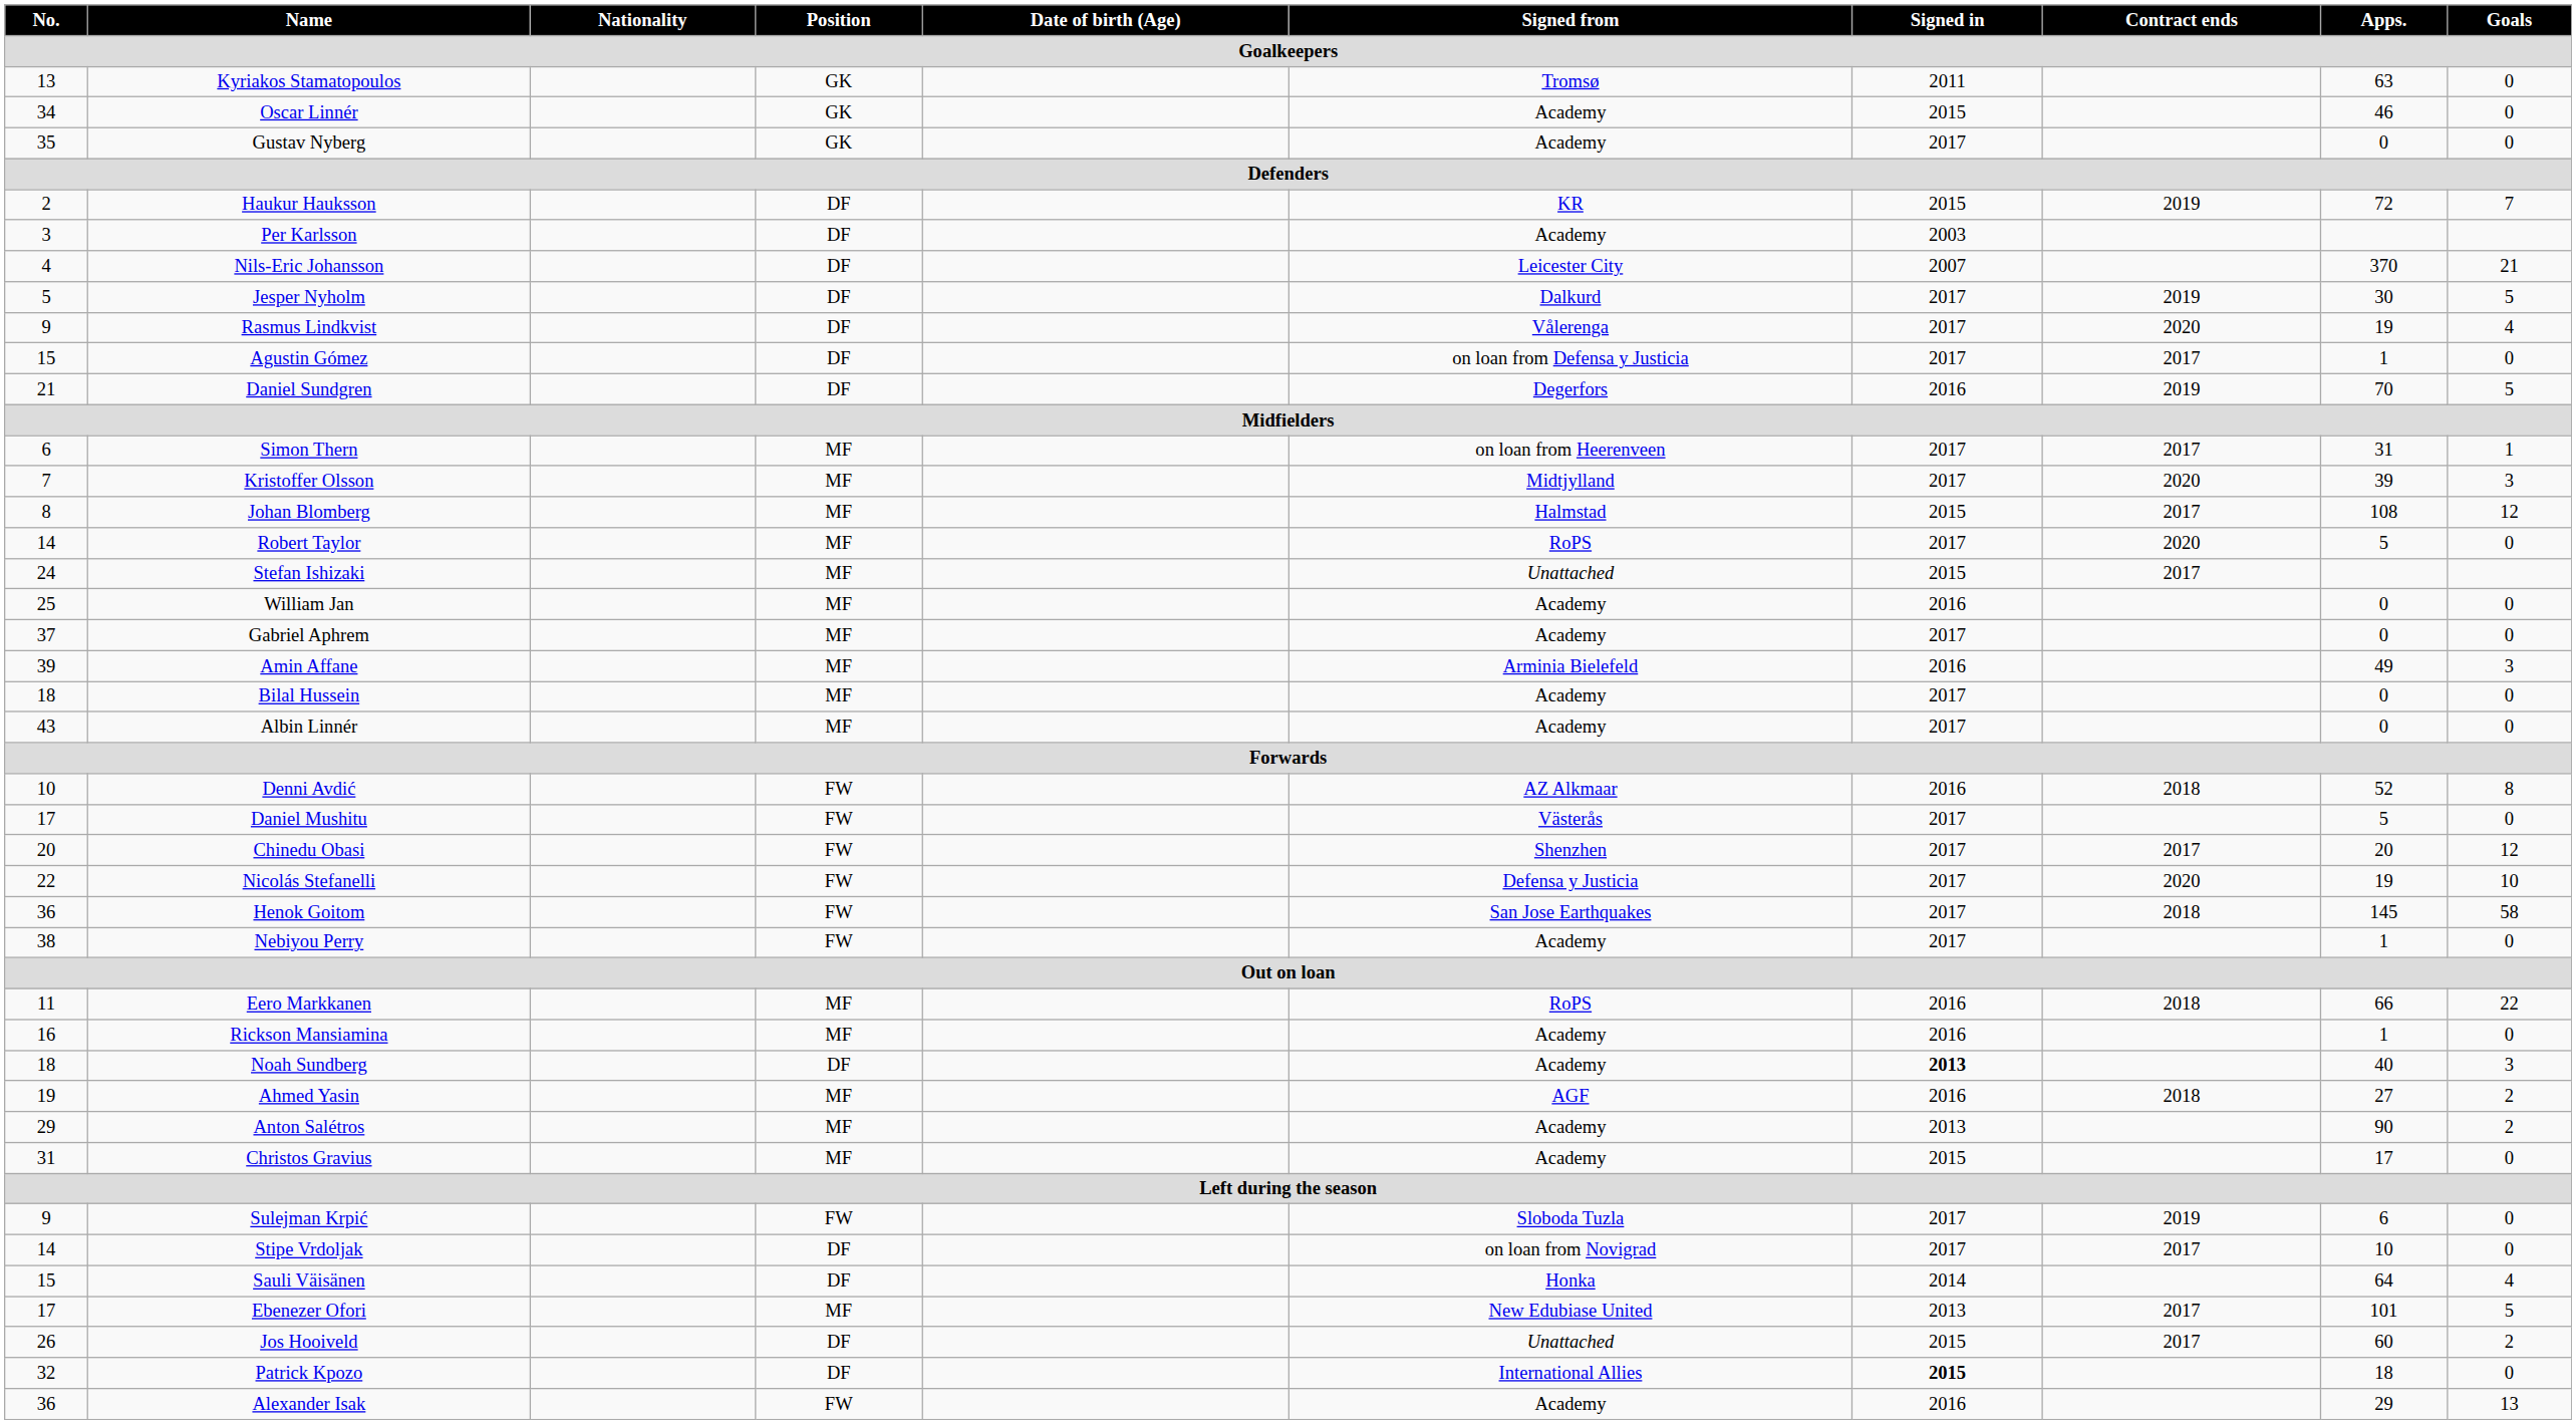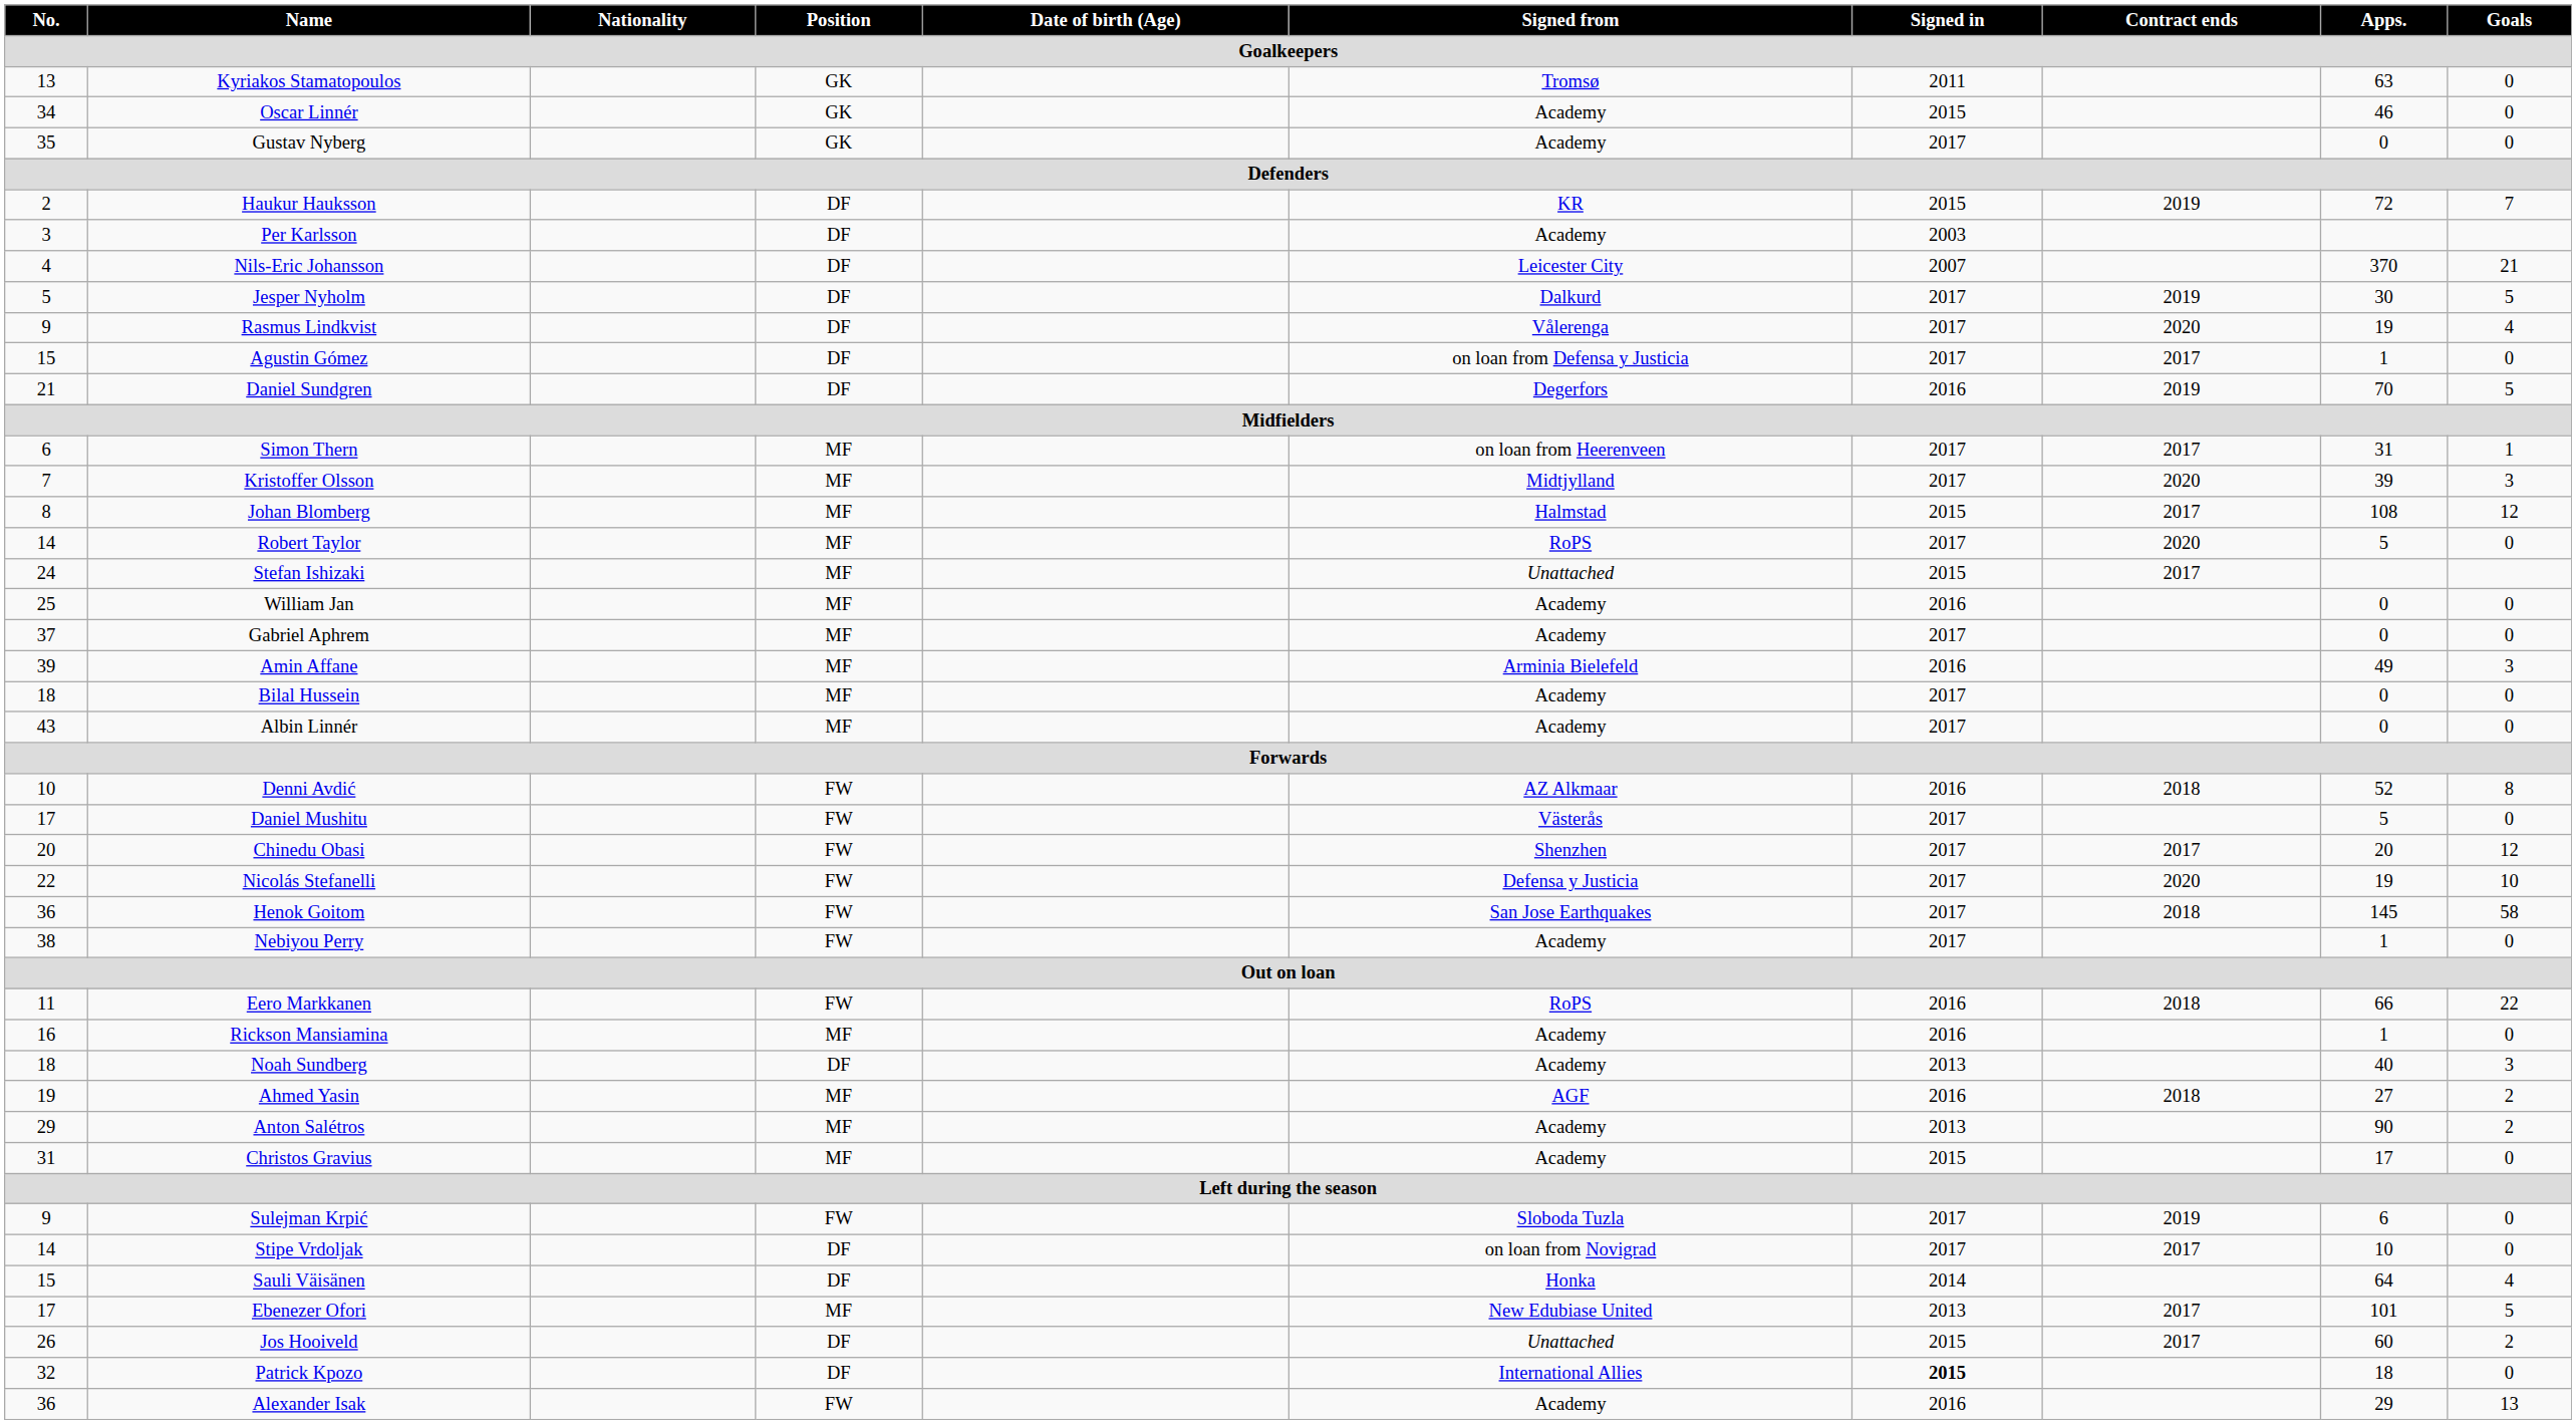 <table class="wikitable"  style="text-align:center; font-size:90%; width:100%;">
 <tr>
 <th style="background:#000000; color:white; text-align:center;">No.</th>
 <th style="background:#000000; color:white; text-align:center;">Name</th>
 <th style="background:#000000; color:white; text-align:center;">Nationality</th>
 <th style="background:#000000; color:white; text-align:center;">Position</th>
 <th style="background:#000000; color:white; text-align:center;">Date of birth (Age)</th>
 <th style="background:#000000; color:white; text-align:center;">Signed from</th>
 <th style="background:#000000; color:white; text-align:center;">Signed in</th>
 <th style="background:#000000; color:white; text-align:center;">Contract ends</th>
 <th style="background:#000000; color:white; text-align:center;">Apps.</th>
 <th style="background:#000000; color:white; text-align:center;">Goals</th>
 </tr>
 <tr>
 <th colspan="11"  style="background:#dcdcdc; text-align:center;">Goalkeepers</th>
 </tr>
 <tr>
 <td>13</td>
 <td><a href='#'>Kyriakos Stamatopoulos</a></td>
 <td></td>
 <td>GK</td>
 <td></td>
 <td><a href='#'>Tromsø</a></td>
 <td>2011</td>
 <td></td>
 <td>63</td>
 <td>0</td>
 </tr>
 <tr>
 <td>34</td>
 <td><a href='#'>Oscar Linnér</a></td>
 <td></td>
 <td>GK</td>
 <td></td>
 <td>Academy</td>
 <td>2015</td>
 <td></td>
 <td>46</td>
 <td>0</td>
 </tr>
 <tr>
 <td>35</td>
 <td>Gustav Nyberg</td>
 <td></td>
 <td>GK</td>
 <td></td>
 <td>Academy</td>
 <td>2017</td>
 <td></td>
 <td>0</td>
 <td>0</td>
 </tr>
 <tr>
 <th colspan="11"  style="background:#dcdcdc; text-align:center;">Defenders</th>
 </tr>
 <tr>
 <td>2</td>
 <td><a href='#'>Haukur Hauksson</a></td>
 <td></td>
 <td>DF</td>
 <td></td>
 <td><a href='#'>KR</a></td>
 <td>2015</td>
 <td>2019</td>
 <td>72</td>
 <td>7</td>
 </tr>
 <tr>
 <td>3</td>
 <td><a href='#'>Per Karlsson</a></td>
 <td></td>
 <td>DF</td>
 <td></td>
 <td>Academy</td>
 <td>2003</td>
 <td></td>
 <td></td>
 <td></td>
 </tr>
 <tr>
 <td>4</td>
 <td><a href='#'>Nils-Eric Johansson</a></td>
 <td></td>
 <td>DF</td>
 <td></td>
 <td><a href='#'>Leicester City</a></td>
 <td>2007</td>
 <td></td>
 <td>370</td>
 <td>21</td>
 </tr>
 <tr>
 <td>5</td>
 <td><a href='#'>Jesper Nyholm</a></td>
 <td></td>
 <td>DF</td>
 <td></td>
 <td><a href='#'>Dalkurd</a></td>
 <td>2017</td>
 <td>2019</td>
 <td>30</td>
 <td>5</td>
 </tr>
 <tr>
 <td>9</td>
 <td><a href='#'>Rasmus Lindkvist</a></td>
 <td></td>
 <td>DF</td>
 <td></td>
 <td><a href='#'>Vålerenga</a></td>
 <td>2017</td>
 <td>2020</td>
 <td>19</td>
 <td>4</td>
 </tr>
 <tr>
 <td>15</td>
 <td><a href='#'>Agustin Gómez</a></td>
 <td></td>
 <td>DF</td>
 <td></td>
 <td>on loan from <a href='#'>Defensa y Justicia</a></td>
 <td>2017</td>
 <td>2017</td>
 <td>1</td>
 <td>0</td>
 </tr>
 <tr>
 <td>21</td>
 <td><a href='#'>Daniel Sundgren</a></td>
 <td></td>
 <td>DF</td>
 <td></td>
 <td><a href='#'>Degerfors</a></td>
 <td>2016</td>
 <td>2019</td>
 <td>70</td>
 <td>5</td>
 </tr>
 <tr>
 <th colspan="11"  style="background:#dcdcdc; text-align:center;">Midfielders</th>
 </tr>
 <tr>
 <td>6</td>
 <td><a href='#'>Simon Thern</a></td>
 <td></td>
 <td>MF</td>
 <td></td>
 <td>on loan from <a href='#'>Heerenveen</a></td>
 <td>2017</td>
 <td>2017</td>
 <td>31</td>
 <td>1</td>
 </tr>
 <tr>
 <td>7</td>
 <td><a href='#'>Kristoffer Olsson</a></td>
 <td></td>
 <td>MF</td>
 <td></td>
 <td><a href='#'>Midtjylland</a></td>
 <td>2017</td>
 <td>2020</td>
 <td>39</td>
 <td>3</td>
 </tr>
 <tr>
 <td>8</td>
 <td><a href='#'>Johan Blomberg</a></td>
 <td></td>
 <td>MF</td>
 <td></td>
 <td><a href='#'>Halmstad</a></td>
 <td>2015</td>
 <td>2017</td>
 <td>108</td>
 <td>12</td>
 </tr>
 <tr>
 <td>14</td>
 <td><a href='#'>Robert Taylor</a></td>
 <td></td>
 <td>MF</td>
 <td></td>
 <td><a href='#'>RoPS</a></td>
 <td>2017</td>
 <td>2020</td>
 <td>5</td>
 <td>0</td>
 </tr>
 <tr>
 <td>24</td>
 <td><a href='#'>Stefan Ishizaki</a></td>
 <td></td>
 <td>MF</td>
 <td></td>
 <td><em>Unattached</em></td>
 <td>2015</td>
 <td>2017</td>
 <td></td>
 <td></td>
 </tr>
 <tr>
 <td>25</td>
 <td>William Jan</td>
 <td></td>
 <td>MF</td>
 <td></td>
 <td>Academy</td>
 <td>2016</td>
 <td></td>
 <td>0</td>
 <td>0</td>
 </tr>
 <tr>
 <td>37</td>
 <td>Gabriel Aphrem</td>
 <td></td>
 <td>MF</td>
 <td></td>
 <td>Academy</td>
 <td>2017</td>
 <td></td>
 <td>0</td>
 <td>0</td>
 </tr>
 <tr>
 <td>39</td>
 <td><a href='#'>Amin Affane</a></td>
 <td></td>
 <td>MF</td>
 <td></td>
 <td><a href='#'>Arminia Bielefeld</a></td>
 <td>2016</td>
 <td></td>
 <td>49</td>
 <td>3</td>
 </tr>
 <tr>
 <td>18</td>
 <td><a href='#'>Bilal Hussein</a></td>
 <td></td>
 <td>MF</td>
 <td></td>
 <td>Academy</td>
 <td>2017</td>
 <td></td>
 <td>0</td>
 <td>0</td>
 </tr>
 <tr>
 <td>43</td>
 <td>Albin Linnér</td>
 <td></td>
 <td>MF</td>
 <td></td>
 <td>Academy</td>
 <td>2017</td>
 <td></td>
 <td>0</td>
 <td>0</td>
 </tr>
 <tr>
 <th colspan="11"  style="background:#dcdcdc; text-align:center;">Forwards</th>
 </tr>
 <tr>
 <td>10</td>
 <td><a href='#'>Denni Avdić</a></td>
 <td></td>
 <td>FW</td>
 <td></td>
 <td><a href='#'>AZ Alkmaar</a></td>
 <td>2016</td>
 <td>2018</td>
 <td>52</td>
 <td>8</td>
 </tr>
 <tr>
 <td>17</td>
 <td><a href='#'>Daniel Mushitu</a></td>
 <td></td>
 <td>FW</td>
 <td></td>
 <td><a href='#'>Västerås</a></td>
 <td>2017</td>
 <td></td>
 <td>5</td>
 <td>0</td>
 </tr>
 <tr>
 <td>20</td>
 <td><a href='#'>Chinedu Obasi</a></td>
 <td></td>
 <td>FW</td>
 <td></td>
 <td><a href='#'>Shenzhen</a></td>
 <td>2017</td>
 <td>2017</td>
 <td>20</td>
 <td>12</td>
 </tr>
 <tr>
 <td>22</td>
 <td><a href='#'>Nicolás Stefanelli</a></td>
 <td></td>
 <td>FW</td>
 <td></td>
 <td><a href='#'>Defensa y Justicia</a></td>
 <td>2017</td>
 <td>2020</td>
 <td>19</td>
 <td>10</td>
 </tr>
 <tr>
 <td>36</td>
 <td><a href='#'>Henok Goitom</a></td>
 <td></td>
 <td>FW</td>
 <td></td>
 <td><a href='#'>San Jose Earthquakes</a></td>
 <td>2017</td>
 <td>2018</td>
 <td>145</td>
 <td>58</td>
 </tr>
 <tr>
 <td>38</td>
 <td><a href='#'>Nebiyou Perry</a></td>
 <td></td>
 <td>FW</td>
 <td></td>
 <td>Academy</td>
 <td>2017</td>
 <td></td>
 <td>1</td>
 <td>0</td>
 </tr>
 <tr>
 <th colspan="11"  style="background:#dcdcdc; text-align:center;">Out on loan</th>
 </tr>
 <tr>
 <td>11</td>
 <td><a href='#'>Eero Markkanen</a></td>
 <td></td>
-<td>MF</td>
+<td>FW</td>
 <td></td>
 <td><a href='#'>RoPS</a></td>
 <td>2016</td>
 <td>2018</td>
 <td>66</td>
 <td>22</td>
 </tr>
 <tr>
 <td>16</td>
 <td><a href='#'>Rickson Mansiamina</a></td>
 <td></td>
 <td>MF</td>
 <td></td>
 <td>Academy</td>
 <td>2016</td>
 <td></td>
 <td>1</td>
 <td>0</td>
 </tr>
 <tr>
 <td>18</td>
 <td><a href='#'>Noah Sundberg</a></td>
 <td></td>
 <td>DF</td>
 <td></td>
 <td>Academy</td>
-<td><strong>2013</strong></td>
+<td>2013</td>
 <td></td>
 <td>40</td>
 <td>3</td>
 </tr>
 <tr>
 <td>19</td>
 <td><a href='#'>Ahmed Yasin</a></td>
 <td></td>
 <td>MF</td>
 <td></td>
 <td><a href='#'>AGF</a></td>
 <td>2016</td>
 <td>2018</td>
 <td>27</td>
 <td>2</td>
 </tr>
 <tr>
 <td>29</td>
 <td><a href='#'>Anton Salétros</a></td>
 <td></td>
 <td>MF</td>
 <td></td>
 <td>Academy</td>
 <td>2013</td>
 <td></td>
 <td>90</td>
 <td>2</td>
 </tr>
 <tr>
 <td>31</td>
 <td><a href='#'>Christos Gravius</a></td>
 <td></td>
 <td>MF</td>
 <td></td>
 <td>Academy</td>
 <td>2015</td>
 <td></td>
 <td>17</td>
 <td>0</td>
 </tr>
 <tr>
 <th colspan="11"  style="background:#dcdcdc; text-align:center;">Left during the season</th>
 </tr>
 <tr>
 <td>9</td>
 <td><a href='#'>Sulejman Krpić</a></td>
 <td></td>
 <td>FW</td>
 <td></td>
 <td><a href='#'>Sloboda Tuzla</a></td>
 <td>2017</td>
 <td>2019</td>
 <td>6</td>
 <td>0</td>
 </tr>
 <tr>
 <td>14</td>
 <td><a href='#'>Stipe Vrdoljak</a></td>
 <td></td>
 <td>DF</td>
 <td></td>
 <td>on loan from <a href='#'>Novigrad</a></td>
 <td>2017</td>
 <td>2017</td>
 <td>10</td>
 <td>0</td>
 </tr>
 <tr>
 <td>15</td>
 <td><a href='#'>Sauli Väisänen</a></td>
 <td></td>
 <td>DF</td>
 <td></td>
 <td><a href='#'>Honka</a></td>
 <td>2014</td>
 <td></td>
 <td>64</td>
 <td>4</td>
 </tr>
 <tr>
 <td>17</td>
 <td><a href='#'>Ebenezer Ofori</a></td>
 <td></td>
 <td>MF</td>
 <td></td>
 <td><a href='#'>New Edubiase United</a></td>
 <td>2013</td>
 <td>2017</td>
 <td>101</td>
 <td>5</td>
 </tr>
 <tr>
 <td>26</td>
 <td><a href='#'>Jos Hooiveld</a></td>
 <td></td>
 <td>DF</td>
 <td></td>
 <td><em>Unattached</em></td>
 <td>2015</td>
 <td>2017</td>
 <td>60</td>
 <td>2</td>
 </tr>
 <tr>
 <td>32</td>
 <td><a href='#'>Patrick Kpozo</a></td>
 <td></td>
 <td>DF</td>
 <td></td>
 <td><a href='#'>International Allies</a></td>
 <td><strong>2015</strong></td>
 <td></td>
 <td>18</td>
 <td>0</td>
 </tr>
 <tr>
 <td>36</td>
 <td><a href='#'>Alexander Isak</a></td>
 <td></td>
 <td>FW</td>
 <td></td>
 <td>Academy</td>
 <td>2016</td>
 <td></td>
 <td>29</td>
 <td>13</td>
 </tr>
 </table>
